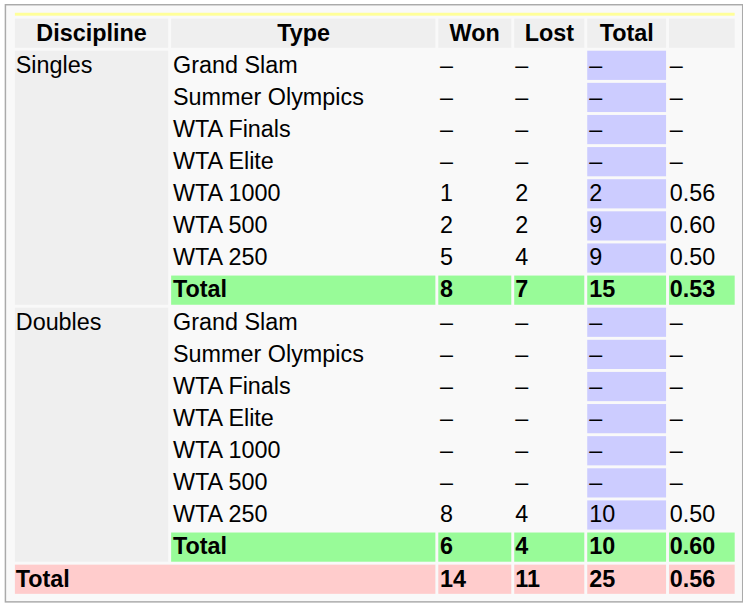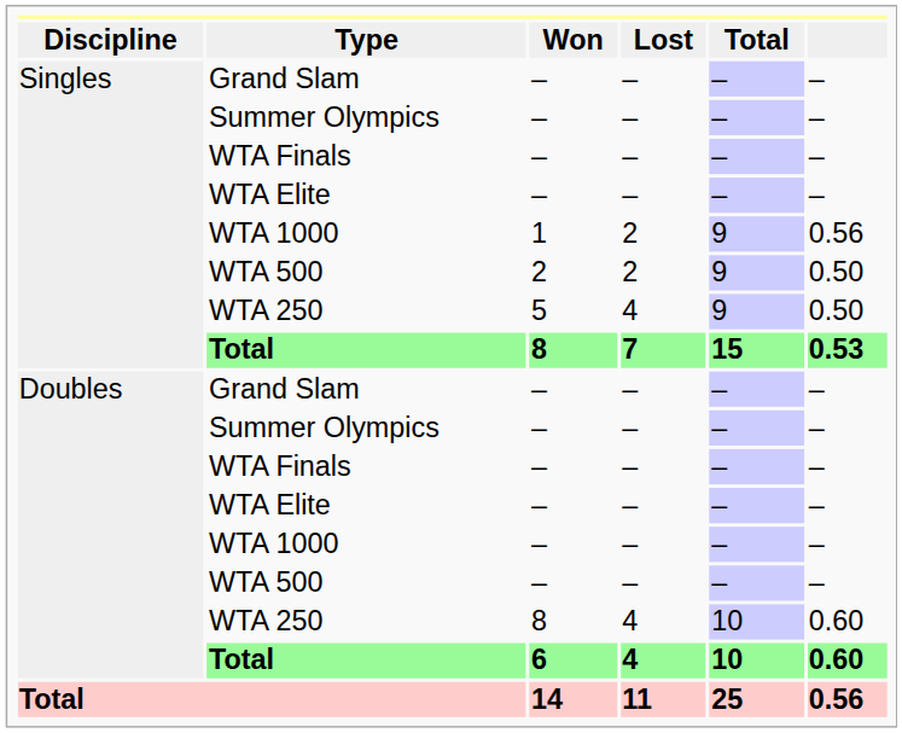 <table class="infobox vcard vevent nowrap" width="40%">
 <tr bgcolor=FFFF99>
 <th colspan=6></th>
 </tr>
 <tr style=background:#efefef;font-weight:bold>
 <th>Discipline</th>
 <th>Type</th>
 <th>Won</th>
 <th>Lost</th>
 <th>Total</th>
 <th></th>
 </tr>
 <tr>
 <td rowspan="8" bgcolor=efefef>Singles</td>
 <td>Grand Slam</td>
 <td>–</td>
 <td>–</td>
 <td bgcolor="CCCCFF">–</td>
 <td>–</td>
 </tr>
 <tr>
 <td>Summer Olympics</td>
 <td>–</td>
 <td>–</td>
 <td bgcolor="CCCCFF">–</td>
 <td>–</td>
 </tr>
 <tr>
 <td>WTA Finals</td>
 <td>–</td>
 <td>–</td>
 <td bgcolor="CCCCFF">–</td>
 <td>–</td>
 </tr>
 <tr>
 <td>WTA Elite</td>
 <td>–</td>
 <td>–</td>
 <td bgcolor="CCCCFF">–</td>
 <td>–</td>
 </tr>
 <tr>
 <td>WTA 1000</td>
 <td>1</td>
 <td>2</td>
-<td bgcolor="CCCCFF">2</td>
+<td bgcolor="CCCCFF">9</td>
 <td>0.56</td>
 </tr>
 <tr>
 <td>WTA 500</td>
 <td>2</td>
 <td>2</td>
 <td bgcolor="CCCCFF">9</td>
-<td>0.60</td>
+<td>0.50</td>
 </tr>
 <tr>
 <td>WTA 250</td>
 <td>5</td>
 <td>4</td>
 <td bgcolor="CCCCFF">9</td>
 <td>0.50</td>
 </tr>
 <tr style="background:#98FB98;font-weight:bold">
 <td><strong>Total</strong></td>
 <td>8</td>
 <td>7</td>
 <td>15</td>
 <td>0.53</td>
 </tr>
 <tr>
 <td rowspan="8" bgcolor=efefef>Doubles</td>
 <td>Grand Slam</td>
 <td>–</td>
 <td>–</td>
 <td bgcolor="CCCCFF">–</td>
 <td>–</td>
 </tr>
 <tr>
 <td>Summer Olympics</td>
 <td>–</td>
 <td>–</td>
 <td bgcolor="CCCCFF">–</td>
 <td>–</td>
 </tr>
 <tr>
 <td>WTA Finals</td>
 <td>–</td>
 <td>–</td>
 <td bgcolor="CCCCFF">–</td>
 <td>–</td>
 </tr>
 <tr>
 <td>WTA Elite</td>
 <td>–</td>
 <td>–</td>
 <td bgcolor="CCCCFF">–</td>
 <td>–</td>
 </tr>
 <tr>
 <td>WTA 1000</td>
 <td>–</td>
 <td>–</td>
 <td bgcolor="CCCCFF">–</td>
 <td>–</td>
 </tr>
 <tr>
 <td>WTA 500</td>
 <td>–</td>
 <td>–</td>
 <td bgcolor="CCCCFF">–</td>
 <td>–</td>
 </tr>
 <tr>
 <td>WTA 250</td>
 <td>8</td>
 <td>4</td>
 <td bgcolor="CCCCFF">10</td>
-<td>0.50</td>
+<td>0.60</td>
 </tr>
 <tr style=background:#98FB98;font-weight:bold>
 <td><strong>Total</strong></td>
 <td>6</td>
 <td>4</td>
 <td>10</td>
 <td>0.60</td>
 </tr>
 <tr style=background:#FCC;font-weight:bold>
 <td colspan="2"><strong>Total</strong></td>
 <td>14</td>
 <td>11</td>
 <td>25</td>
 <td>0.56</td>
 </tr>
 </table>
